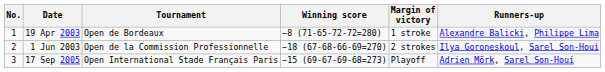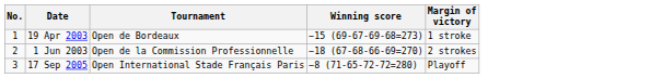 <table class="wikitable" style="font-size:95%;">
 <tr>
 <th>No.</th>
 <th>Date</th>
 <th>Tournament</th>
 <th>Winning score</th>
 <th>Margin of<br>victory</th>
-<th>Runners-up</th>
 </tr>
 <tr>
 <td align=center>1</td>
 <td align=right>19 Apr <a href='#'>2003</a></td>
 <td>Open de Bordeaux</td>
-<td>−8 (71-65-72-72=280)</td>
+<td>−15 (69-67-69-68=273)</td>
 <td>1 stroke</td>
-<td> <a href='#'>Alexandre Balicki</a>,  <a href='#'>Philippe Lima</a></td>
 </tr>
 <tr>
 <td align=center>2</td>
 <td align=right>1 Jun 2003</td>
 <td>Open de la Commission Professionnelle</td>
 <td>−18 (67-68-66-69=270)</td>
 <td>2 strokes</td>
-<td> <a href='#'>Ilya Goroneskoul</a>,  <a href='#'>Sarel Son-Houi</a></td>
 </tr>
 <tr>
 <td align=center>3</td>
 <td align=right>17 Sep <a href='#'>2005</a></td>
 <td>Open International Stade Français Paris</td>
-<td>−15 (69-67-69-68=273)</td>
+<td>−8 (71-65-72-72=280)</td>
 <td>Playoff</td>
-<td> <a href='#'>Adrien Mörk</a>,  <a href='#'>Sarel Son-Houi</a></td>
 </tr>
 </table>
